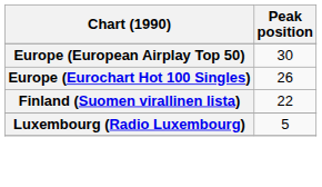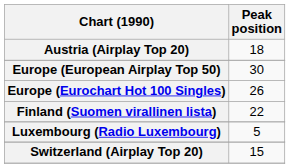 <table class="wikitable sortable plainrowheaders">
 <tr>
 <th>Chart (1990)</th>
 <th>Peak<br>position</th>
+</tr>
+<tr>
+<th scope="row">Austria (Airplay Top 20)</th>
+<td align="center">18</td>
 </tr>
 <tr>
 </tr>
 <tr>
 <th scope="row">Europe (European Airplay Top 50)</th>
 <td align="center">30</td>
 </tr>
 <tr>
 <th scope="row">Europe (<a href='#'>Eurochart Hot 100 Singles</a>)</th>
 <td align="center">26</td>
 </tr>
 <tr>
 <th scope="row">Finland (<a href='#'>Suomen virallinen lista</a>)</th>
 <td align="center">22</td>
 </tr>
 <tr>
 </tr>
 <tr>
 </tr>
 <tr>
 <th scope="row">Luxembourg (<a href='#'>Radio Luxembourg</a>)</th>
 <td align="center">5</td>
 </tr>
 <tr>
 </tr>
 <tr>
+<th scope="row">Switzerland (Airplay Top 20)</th>
+<td align="center">15</td>
+</tr>
+<tr>
 </tr>
 <tr>
 </tr>
 </table>
